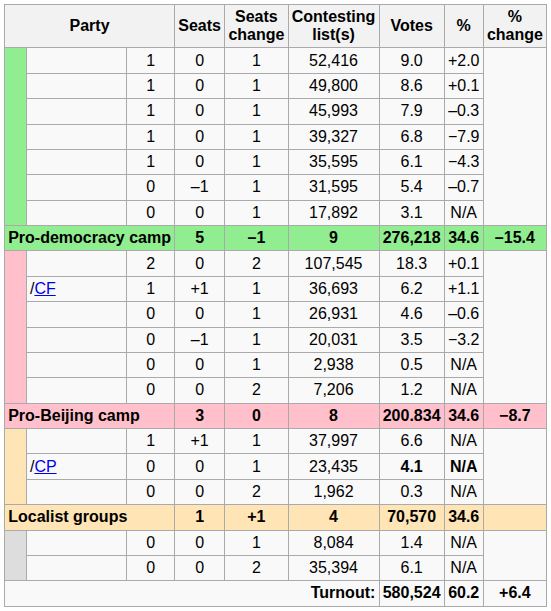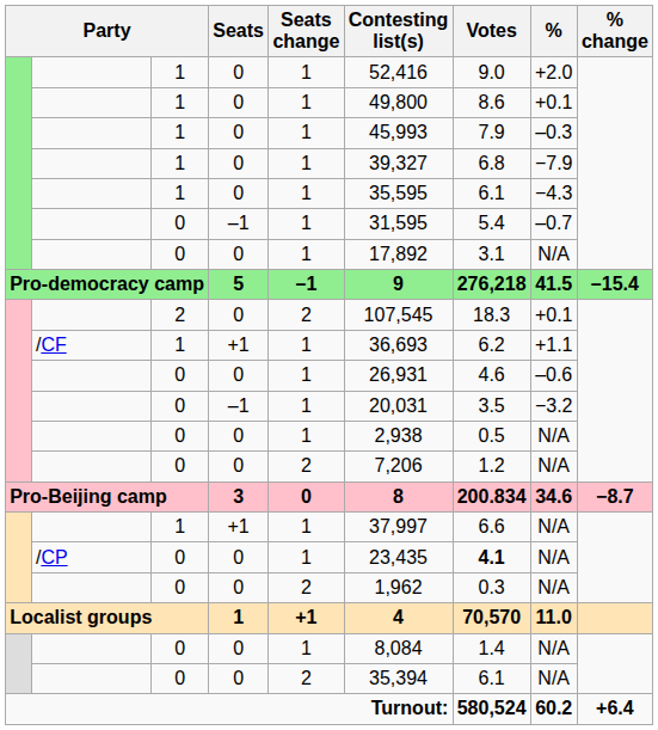 <table class="wikitable">
 <tr>
 <th colspan="3" rowspan="1" align="center">Party</th>
 <th align="center">Seats</th>
 <th align="center">Seats<br>change</th>
 <th align="center">Contesting<br>list(s)</th>
 <th align="center">Votes</th>
 <th align="center">%</th>
 <th align="center">%<br>change</th>
 </tr>
 <tr>
 <td bgcolor="LightGreen" rowspan="7"></td>
 <td></td>
 <td align="center">1</td>
 <td align="center">0</td>
 <td align="center">1</td>
 <td align="center">52,416</td>
 <td align="center">9.0</td>
 <td align="center">+2.0</td>
 </tr>
 <tr>
 <td></td>
 <td align="center">1</td>
 <td align="center">0</td>
 <td align="center">1</td>
 <td align="center">49,800</td>
 <td align="center">8.6</td>
 <td align="center">+0.1</td>
 </tr>
 <tr>
 <td></td>
 <td align="center">1</td>
 <td align="center">0</td>
 <td align="center">1</td>
 <td align="center">45,993</td>
 <td align="center">7.9</td>
 <td align="center">–0.3</td>
 </tr>
 <tr>
 <td></td>
 <td align="center">1</td>
 <td align="center">0</td>
 <td align="center">1</td>
 <td align="center">39,327</td>
 <td align="center">6.8</td>
 <td align="center">−7.9</td>
 </tr>
 <tr>
 <td></td>
 <td align="center">1</td>
 <td align="center">0</td>
 <td align="center">1</td>
 <td align="center">35,595</td>
 <td align="center">6.1</td>
 <td align="center">−4.3</td>
 </tr>
 <tr>
 <td></td>
 <td align="center">0</td>
 <td align="center">–1</td>
 <td align="center">1</td>
 <td align="center">31,595</td>
 <td align="center">5.4</td>
 <td align="center">–0.7</td>
 </tr>
 <tr>
 <td></td>
 <td align="center">0</td>
 <td align="center">0</td>
 <td align="center">1</td>
 <td align="center">17,892</td>
 <td align="center">3.1</td>
 <td align="center">N/A</td>
 </tr>
 <tr>
 </tr>
 <tr bgcolor="LightGreen">
 <td colspan=3><strong>Pro-democracy camp</strong></td>
 <td align="center"><strong>5</strong></td>
 <td align="center"><strong>–1</strong></td>
 <td align="center"><strong>9</strong></td>
 <td align="center"><strong>276,218</strong></td>
-<td align="center"><strong>34.6</strong></td>
+<td align="center"><strong>41.5</strong></td>
 <td align="center"><strong>–15.4</strong></td>
 </tr>
 <tr>
 <td bgcolor="Pink" rowspan="6"></td>
 <td></td>
 <td align="center">2</td>
 <td align="center">0</td>
 <td align="center">2</td>
 <td align="center">107,545</td>
 <td align="center">18.3</td>
 <td align="center">+0.1</td>
 </tr>
 <tr>
 <td>/<a href='#'>CF</a></td>
 <td align="center">1</td>
 <td align="center">+1</td>
 <td align="center">1</td>
 <td align="center">36,693</td>
 <td align="center">6.2</td>
 <td align="center">+1.1</td>
 </tr>
 <tr>
 <td></td>
 <td align="center">0</td>
 <td align="center">0</td>
 <td align="center">1</td>
 <td align="center">26,931</td>
 <td align="center">4.6</td>
 <td align="center">–0.6</td>
 </tr>
 <tr>
 <td></td>
 <td align="center">0</td>
 <td align="center">–1</td>
 <td align="center">1</td>
 <td align="center">20,031</td>
 <td align="center">3.5</td>
 <td align="center">−3.2</td>
 </tr>
 <tr>
 <td></td>
 <td align="center">0</td>
 <td align="center">0</td>
 <td align="center">1</td>
 <td align="center">2,938</td>
 <td align="center">0.5</td>
 <td align="center">N/A</td>
 </tr>
 <tr>
 <td></td>
 <td align="center">0</td>
 <td align="center">0</td>
 <td align="center">2</td>
 <td align="center">7,206</td>
 <td align="center">1.2</td>
 <td align="center">N/A</td>
 </tr>
 <tr>
 </tr>
 <tr bgcolor="Pink">
 <td colspan=3><strong>Pro-Beijing camp</strong></td>
 <td align="center"><strong>3</strong></td>
 <td align="center"><strong>0</strong></td>
 <td align="center"><strong>8</strong></td>
 <td align="center"><strong>200.834</strong></td>
 <td align="center"><strong>34.6</strong></td>
 <td align="center"><strong>−8.7</strong></td>
 </tr>
 <tr>
 <td bgcolor="Moccasin" rowspan=3></td>
 <td></td>
 <td align="center">1</td>
 <td align="center">+1</td>
 <td align="center">1</td>
 <td align="center">37,997</td>
 <td align="center">6.6</td>
 <td align="center">N/A</td>
 </tr>
 <tr>
 <td>/<a href='#'>CP</a></td>
 <td align="center">0</td>
 <td align="center">0</td>
 <td align="center">1</td>
 <td align="center">23,435</td>
 <td align="center"><strong>4.1</strong></td>
-<td align="center"><strong>N/A</strong></td>
+<td align="center">N/A</td>
 </tr>
 <tr>
 <td></td>
 <td align="center">0</td>
 <td align="center">0</td>
 <td align="center">2</td>
 <td align="center">1,962</td>
 <td align="center">0.3</td>
 <td align="center">N/A</td>
 </tr>
 <tr>
 </tr>
 <tr bgcolor="Moccasin">
 <td colspan=3><strong>Localist groups</strong></td>
 <td align="center"><strong>1</strong></td>
 <td align="center"><strong>+1</strong></td>
 <td align="center"><strong>4</strong></td>
 <td align="center"><strong>70,570</strong></td>
-<td align="center"><strong>34.6</strong></td>
+<td align="center"><strong>11.0</strong></td>
 <td align="center"></td>
 </tr>
 <tr>
 <td bgcolor="#DDDDDD" rowspan=2></td>
 <td></td>
 <td align="center">0</td>
 <td align="center">0</td>
 <td align="center">1</td>
 <td align="center">8,084</td>
 <td align="center">1.4</td>
 <td align="center">N/A</td>
 </tr>
 <tr>
 <td></td>
 <td align="center">0</td>
 <td align="center">0</td>
 <td align="center">2</td>
 <td align="center">35,394</td>
 <td align="center">6.1</td>
 <td align="center">N/A</td>
 </tr>
 <tr>
 <td colspan="6" rowspan="1" align="right"><strong>Turnout:</strong></td>
 <td align="center"><strong>580,524</strong></td>
 <td align="center"><strong>60.2</strong></td>
 <td align="center"><strong>+6.4</strong></td>
 </tr>
 </table>
